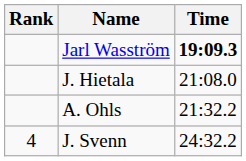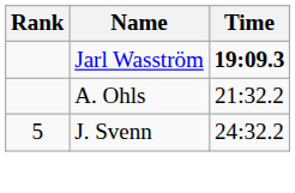 <table class="wikitable" style="text-align:center">
 <tr>
 <th>Rank</th>
 <th>Name</th>
 <th>Time</th>
 </tr>
 <tr>
 <td></td>
 <td align=left><a href='#'>Jarl Wasström</a></td>
 <td><strong>19:09.3</strong></td>
 </tr>
 <tr>
 <td></td>
-<td align=left>J. Hietala</td>
-<td>21:08.0</td>
-</tr>
-<tr>
-<td></td>
 <td align=left>A. Ohls</td>
 <td>21:32.2</td>
 </tr>
 <tr>
-<td>4</td>
+<td>5</td>
 <td align=left>J. Svenn</td>
 <td>24:32.2</td>
 </tr>
 </table>
